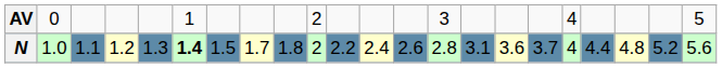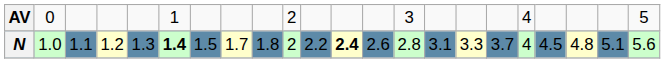 <table class="wikitable" style="text-align:center">
 <tr>
 <th scope="row">AV</th>
 <td>0</td>
 <td></td>
 <td></td>
 <td></td>
 <td>1</td>
 <td></td>
 <td></td>
 <td></td>
 <td>2</td>
 <td></td>
 <td></td>
 <td></td>
 <td>3</td>
 <td></td>
 <td></td>
 <td></td>
 <td>4</td>
 <td></td>
 <td></td>
 <td></td>
 <td>5</td>
 </tr>
 <tr bgcolor="#5D8AA8">
 <th scope="row"><em>N</em></th>
 <td style="background:#CCFFCC;">1.0</td>
 <td>1.1</td>
 <td style="background:#FFFFCC;">1.2</td>
 <td>1.3</td>
 <td style="background:#CCFFCC;"><strong>1.4</strong></td>
 <td>1.5</td>
 <td style="background:#FFFFCC;">1.7</td>
 <td>1.8</td>
 <td style="background:#CCFFCC;">2</td>
 <td>2.2</td>
-<td style="background:#FFFFCC;">2.4</td>
+<td style="background:#FFFFCC;"><strong>2.4</strong></td>
 <td>2.6</td>
 <td style="background:#CCFFCC;">2.8</td>
 <td>3.1</td>
-<td style="background:#FFFFCC;">3.6</td>
+<td style="background:#FFFFCC;">3.3</td>
 <td>3.7</td>
 <td style="background:#CCFFCC;">4</td>
-<td>4.4</td>
+<td>4.5</td>
 <td style="background:#FFFFCC;">4.8</td>
-<td>5.2</td>
+<td>5.1</td>
 <td style="background:#CCFFCC;">5.6</td>
 </tr>
 </table>
